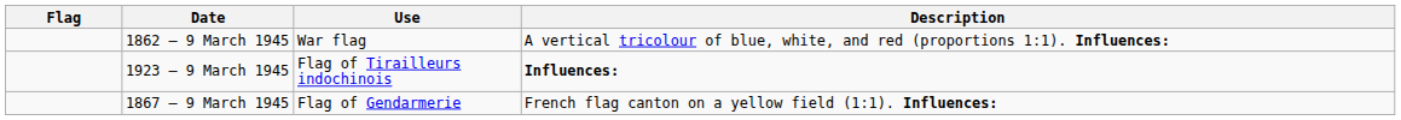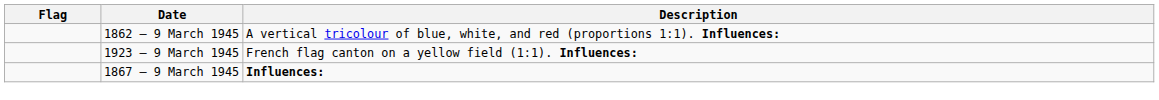 <table class="wikitable" style="width:100%">
 <tr>
 <th width="100px">Flag</th>
 <th width="150px">Date</th>
-<th width="200px">Use</th>
 <th style="min-width:250px">Description</th>
 </tr>
 <tr>
 <td></td>
 <td>1862 – 9 March 1945</td>
-<td>War flag</td>
 <td>A vertical <a href='#'>tricolour</a> of blue, white, and red (proportions 1:1). <strong>Influences:</strong> </td>
 </tr>
 <tr>
 <td></td>
 <td>1923 – 9 March 1945</td>
-<td>Flag of <a href='#'>Tirailleurs indochinois</a></td>
-<td><strong>Influences:</strong> </td>
+<td>French flag canton on a yellow field (1:1). <strong>Influences:</strong>   </td>
 </tr>
 <tr>
 <td></td>
 <td>1867 – 9 March 1945</td>
-<td>Flag of <a href='#'>Gendarmerie</a></td>
-<td>French flag canton on a yellow field (1:1). <strong>Influences:</strong>   </td>
+<td><strong>Influences:</strong> </td>
 </tr>
 </table>
